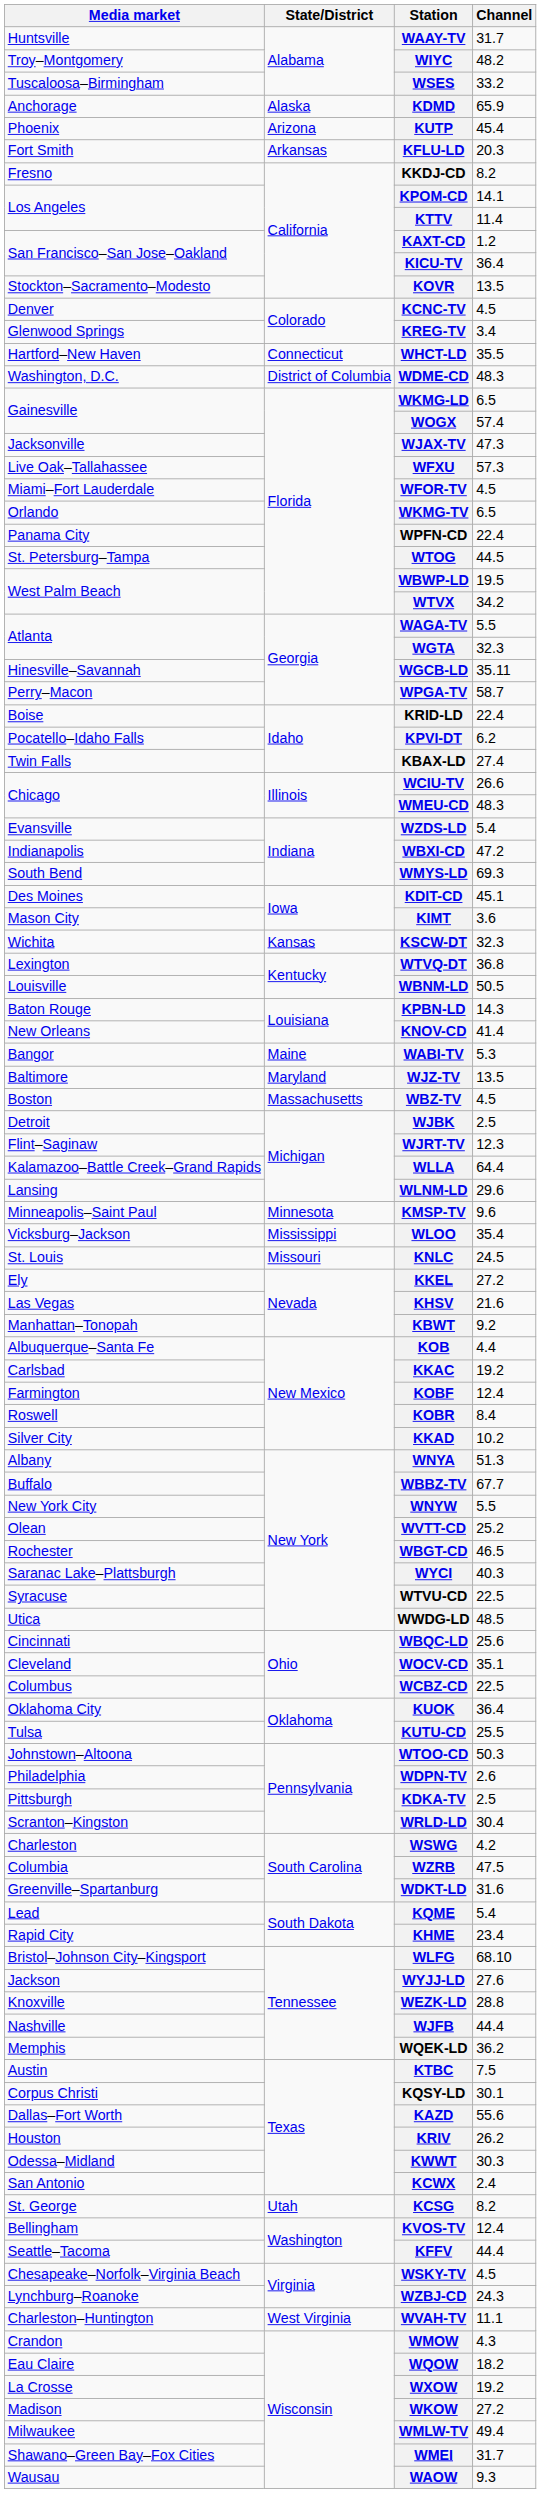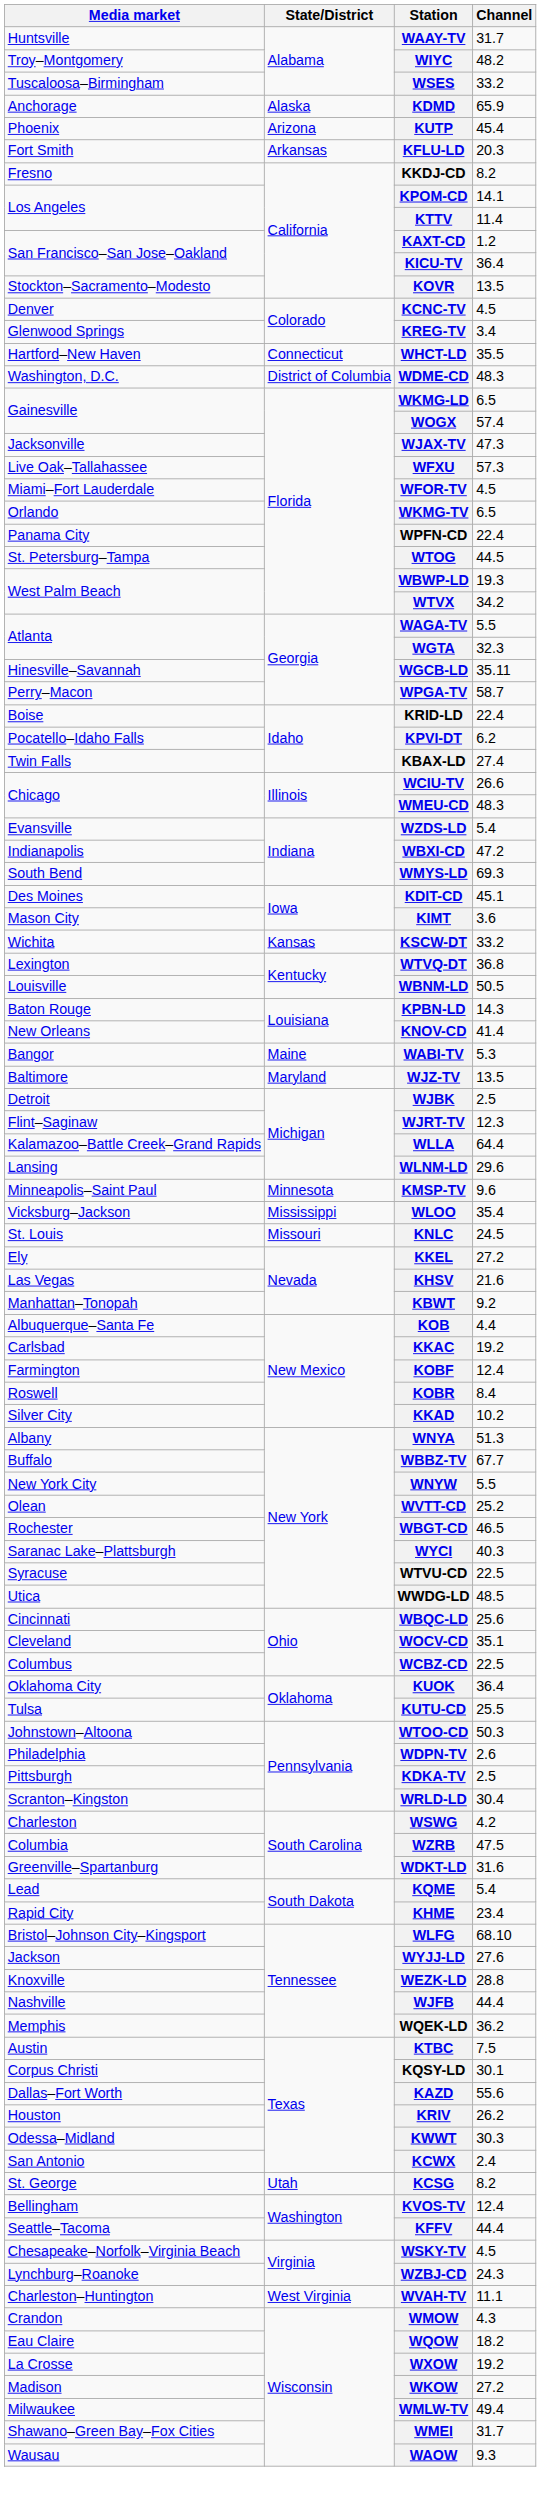 <table class="wikitable sortable">
 <tr>
 <th scope="col"><a href='#'>Media market</a></th>
 <th scope="col">State/District</th>
 <th scope="col">Station</th>
 <th scope="col">Channel</th>
 </tr>
 <tr>
 <td><a href='#'>Huntsville</a></td>
 <td rowspan="3"><a href='#'>Alabama</a></td>
 <th scope="row"><a href='#'>WAAY-TV</a></th>
 <td>31.7</td>
 </tr>
 <tr>
 <td><a href='#'>Troy</a>–<a href='#'>Montgomery</a></td>
 <th scope="row"><a href='#'>WIYC</a></th>
 <td>48.2</td>
 </tr>
 <tr>
 <td><a href='#'>Tuscaloosa</a>–<a href='#'>Birmingham</a></td>
 <th scope="row"><a href='#'>WSES</a></th>
 <td>33.2</td>
 </tr>
 <tr>
 <td><a href='#'>Anchorage</a></td>
 <td><a href='#'>Alaska</a></td>
 <th scope="row"><a href='#'>KDMD</a></th>
 <td>65.9</td>
 </tr>
 <tr>
 <td><a href='#'>Phoenix</a></td>
 <td><a href='#'>Arizona</a></td>
 <th scope="row"><a href='#'>KUTP</a></th>
 <td>45.4</td>
 </tr>
 <tr>
 <td><a href='#'>Fort Smith</a></td>
 <td><a href='#'>Arkansas</a></td>
 <th scope="row"><a href='#'>KFLU-LD</a></th>
 <td>20.3</td>
 </tr>
 <tr>
 <td><a href='#'>Fresno</a></td>
 <td rowspan="6"><a href='#'>California</a></td>
 <th scope="row">KKDJ-CD</th>
 <td>8.2</td>
 </tr>
 <tr>
 <td rowspan="2"><a href='#'>Los Angeles</a></td>
 <th scope="row"><a href='#'>KPOM-CD</a></th>
 <td>14.1</td>
 </tr>
 <tr>
 <th scope="row"><a href='#'>KTTV</a></th>
 <td>11.4</td>
 </tr>
 <tr>
 <td rowspan="2"><a href='#'>San Francisco</a>–<a href='#'>San Jose</a>–<a href='#'>Oakland</a></td>
 <th scope="row"><a href='#'>KAXT-CD</a></th>
 <td>1.2</td>
 </tr>
 <tr>
 <th scope="row"><a href='#'>KICU-TV</a></th>
 <td>36.4</td>
 </tr>
 <tr>
 <td><a href='#'>Stockton</a>–<a href='#'>Sacramento</a>–<a href='#'>Modesto</a></td>
 <th scope="row"><a href='#'>KOVR</a></th>
 <td>13.5</td>
 </tr>
 <tr>
 <td><a href='#'>Denver</a></td>
 <td rowspan="2"><a href='#'>Colorado</a></td>
 <th scope="row"><a href='#'>KCNC-TV</a></th>
 <td>4.5</td>
 </tr>
 <tr>
 <td><a href='#'>Glenwood Springs</a></td>
 <th scope="row"><a href='#'>KREG-TV</a></th>
 <td>3.4</td>
 </tr>
 <tr>
 <td><a href='#'>Hartford</a>–<a href='#'>New Haven</a></td>
 <td><a href='#'>Connecticut</a></td>
 <th scope="row"><a href='#'>WHCT-LD</a></th>
 <td>35.5</td>
 </tr>
 <tr>
 <td><a href='#'>Washington, D.C.</a></td>
 <td><a href='#'>District of Columbia</a></td>
 <th scope="row"><a href='#'>WDME-CD</a></th>
 <td>48.3</td>
 </tr>
 <tr>
 <td rowspan="2"><a href='#'>Gainesville</a></td>
 <td rowspan="10"><a href='#'>Florida</a></td>
 <th scope="row"><a href='#'>WKMG-LD</a></th>
 <td>6.5</td>
 </tr>
 <tr>
 <th scope="row"><a href='#'>WOGX</a></th>
 <td>57.4</td>
 </tr>
 <tr>
 <td><a href='#'>Jacksonville</a></td>
 <th scope="row"><a href='#'>WJAX-TV</a></th>
 <td>47.3</td>
 </tr>
 <tr>
 <td><a href='#'>Live Oak</a>–<a href='#'>Tallahassee</a></td>
 <th scope="row"><a href='#'>WFXU</a></th>
 <td>57.3</td>
 </tr>
 <tr>
 <td><a href='#'>Miami</a>–<a href='#'>Fort Lauderdale</a></td>
 <th scope="row"><a href='#'>WFOR-TV</a></th>
 <td>4.5</td>
 </tr>
 <tr>
 <td><a href='#'>Orlando</a></td>
 <th scope="row"><a href='#'>WKMG-TV</a></th>
 <td>6.5</td>
 </tr>
 <tr>
 <td><a href='#'>Panama City</a></td>
 <th scope="row">WPFN-CD</th>
 <td>22.4</td>
 </tr>
 <tr>
 <td><a href='#'>St. Petersburg</a>–<a href='#'>Tampa</a></td>
 <th scope="row"><a href='#'>WTOG</a></th>
 <td>44.5</td>
 </tr>
 <tr>
 <td rowspan="2"><a href='#'>West Palm Beach</a></td>
 <th scope="row"><a href='#'>WBWP-LD</a></th>
-<td>19.5</td>
+<td>19.3</td>
 </tr>
 <tr>
 <th scope="row"><a href='#'>WTVX</a></th>
 <td>34.2</td>
 </tr>
 <tr>
 <td rowspan="2"><a href='#'>Atlanta</a></td>
 <td rowspan="4"><a href='#'>Georgia</a></td>
 <th scope="row"><a href='#'>WAGA-TV</a></th>
 <td>5.5</td>
 </tr>
 <tr>
 <th scope="row"><a href='#'>WGTA</a></th>
 <td>32.3</td>
 </tr>
 <tr>
 <td><a href='#'>Hinesville</a>–<a href='#'>Savannah</a></td>
 <th scope="row"><a href='#'>WGCB-LD</a></th>
 <td>35.11</td>
 </tr>
 <tr>
 <td><a href='#'>Perry</a>–<a href='#'>Macon</a></td>
 <th scope="row"><a href='#'>WPGA-TV</a></th>
 <td>58.7</td>
 </tr>
 <tr>
 <td><a href='#'>Boise</a></td>
 <td rowspan="3"><a href='#'>Idaho</a></td>
 <th scope="row">KRID-LD</th>
 <td>22.4</td>
 </tr>
 <tr>
 <td><a href='#'>Pocatello</a>–<a href='#'>Idaho Falls</a></td>
 <th scope="row"><a href='#'>KPVI-DT</a></th>
 <td>6.2</td>
 </tr>
 <tr>
 <td><a href='#'>Twin Falls</a></td>
 <th scope="row">KBAX-LD</th>
 <td>27.4</td>
 </tr>
 <tr>
 <td rowspan="2"><a href='#'>Chicago</a></td>
 <td rowspan="2"><a href='#'>Illinois</a></td>
 <th scope="row"><a href='#'>WCIU-TV</a></th>
 <td>26.6</td>
 </tr>
 <tr>
 <th scope="row"><a href='#'>WMEU-CD</a></th>
 <td>48.3</td>
 </tr>
 <tr>
 <td><a href='#'>Evansville</a></td>
 <td rowspan="3"><a href='#'>Indiana</a></td>
 <th scope="row"><a href='#'>WZDS-LD</a></th>
 <td>5.4</td>
 </tr>
 <tr>
 <td><a href='#'>Indianapolis</a></td>
 <th scope="row"><a href='#'>WBXI-CD</a></th>
 <td>47.2</td>
 </tr>
 <tr>
 <td><a href='#'>South Bend</a></td>
 <th scope="row"><a href='#'>WMYS-LD</a></th>
 <td>69.3</td>
 </tr>
 <tr>
 <td><a href='#'>Des Moines</a></td>
 <td rowspan="2"><a href='#'>Iowa</a></td>
 <th scope="row"><a href='#'>KDIT-CD</a></th>
 <td>45.1</td>
 </tr>
 <tr>
 <td><a href='#'>Mason City</a></td>
 <th scope="row"><a href='#'>KIMT</a></th>
 <td>3.6</td>
 </tr>
 <tr>
 <td><a href='#'>Wichita</a></td>
 <td><a href='#'>Kansas</a></td>
 <th scope="row"><a href='#'>KSCW-DT</a></th>
-<td>32.3</td>
+<td>33.2</td>
 </tr>
 <tr>
 <td><a href='#'>Lexington</a></td>
 <td rowspan="2"><a href='#'>Kentucky</a></td>
 <th scope="row"><a href='#'>WTVQ-DT</a></th>
 <td>36.8</td>
 </tr>
 <tr>
 <td><a href='#'>Louisville</a></td>
 <th scope="row"><a href='#'>WBNM-LD</a></th>
 <td>50.5</td>
 </tr>
 <tr>
 <td><a href='#'>Baton Rouge</a></td>
 <td rowspan="2"><a href='#'>Louisiana</a></td>
 <th scope="row"><a href='#'>KPBN-LD</a></th>
 <td>14.3</td>
 </tr>
 <tr>
 <td><a href='#'>New Orleans</a></td>
 <th scope="row"><a href='#'>KNOV-CD</a></th>
 <td>41.4</td>
 </tr>
 <tr>
 <td><a href='#'>Bangor</a></td>
 <td><a href='#'>Maine</a></td>
 <th scope="row"><a href='#'>WABI-TV</a></th>
 <td>5.3</td>
 </tr>
 <tr>
 <td><a href='#'>Baltimore</a></td>
 <td><a href='#'>Maryland</a></td>
 <th scope="row"><a href='#'>WJZ-TV</a></th>
 <td>13.5</td>
-</tr>
-<tr>
-<td><a href='#'>Boston</a></td>
-<td><a href='#'>Massachusetts</a></td>
-<th scope="row"><a href='#'>WBZ-TV</a></th>
-<td>4.5</td>
 </tr>
 <tr>
 <td><a href='#'>Detroit</a></td>
 <td rowspan="4"><a href='#'>Michigan</a></td>
 <th scope="row"><a href='#'>WJBK</a></th>
 <td>2.5</td>
 </tr>
 <tr>
 <td><a href='#'>Flint</a>–<a href='#'>Saginaw</a></td>
 <th scope="row"><a href='#'>WJRT-TV</a></th>
 <td>12.3</td>
 </tr>
 <tr>
 <td><a href='#'>Kalamazoo</a>–<a href='#'>Battle Creek</a>–<a href='#'>Grand Rapids</a></td>
 <th scope="row"><a href='#'>WLLA</a></th>
 <td>64.4</td>
 </tr>
 <tr>
 <td><a href='#'>Lansing</a></td>
 <th scope="row"><a href='#'>WLNM-LD</a></th>
 <td>29.6</td>
 </tr>
 <tr>
 <td><a href='#'>Minneapolis</a>–<a href='#'>Saint Paul</a></td>
 <td><a href='#'>Minnesota</a></td>
 <th scope="row"><a href='#'>KMSP-TV</a></th>
 <td>9.6</td>
 </tr>
 <tr>
 <td><a href='#'>Vicksburg</a>–<a href='#'>Jackson</a></td>
 <td><a href='#'>Mississippi</a></td>
 <th scope="row"><a href='#'>WLOO</a></th>
 <td>35.4</td>
 </tr>
 <tr>
 <td><a href='#'>St. Louis</a></td>
 <td><a href='#'>Missouri</a></td>
 <th scope="row"><a href='#'>KNLC</a></th>
 <td>24.5</td>
 </tr>
 <tr>
 <td><a href='#'>Ely</a></td>
 <td rowspan="3"><a href='#'>Nevada</a></td>
 <th scope="row"><a href='#'>KKEL</a></th>
 <td>27.2</td>
 </tr>
 <tr>
 <td><a href='#'>Las Vegas</a></td>
 <th scope="row"><a href='#'>KHSV</a></th>
 <td>21.6</td>
 </tr>
 <tr>
 <td><a href='#'>Manhattan</a>–<a href='#'>Tonopah</a></td>
 <th scope="row"><a href='#'>KBWT</a></th>
 <td>9.2</td>
 </tr>
 <tr>
 <td><a href='#'>Albuquerque</a>–<a href='#'>Santa Fe</a></td>
 <td rowspan="5"><a href='#'>New Mexico</a></td>
 <th scope="row"><a href='#'>KOB</a></th>
 <td>4.4</td>
 </tr>
 <tr>
 <td><a href='#'>Carlsbad</a></td>
 <th scope="row"><a href='#'>KKAC</a></th>
 <td>19.2</td>
 </tr>
 <tr>
 <td><a href='#'>Farmington</a></td>
 <th scope="row"><a href='#'>KOBF</a></th>
 <td>12.4</td>
 </tr>
 <tr>
 <td><a href='#'>Roswell</a></td>
 <th scope="row"><a href='#'>KOBR</a></th>
 <td>8.4</td>
 </tr>
 <tr>
 <td><a href='#'>Silver City</a></td>
 <th scope="row"><a href='#'>KKAD</a></th>
 <td>10.2</td>
 </tr>
 <tr>
 <td><a href='#'>Albany</a></td>
 <td rowspan="8"><a href='#'>New York</a></td>
 <th scope="row"><a href='#'>WNYA</a></th>
 <td>51.3</td>
 </tr>
 <tr>
 <td><a href='#'>Buffalo</a></td>
 <th scope="row"><a href='#'>WBBZ-TV</a></th>
 <td>67.7</td>
 </tr>
 <tr>
 <td><a href='#'>New York City</a></td>
 <th scope="row"><a href='#'>WNYW</a></th>
 <td>5.5</td>
 </tr>
 <tr>
 <td><a href='#'>Olean</a></td>
 <th scope="row"><a href='#'>WVTT-CD</a></th>
 <td>25.2</td>
 </tr>
 <tr>
 <td><a href='#'>Rochester</a></td>
 <th scope="row"><a href='#'>WBGT-CD</a></th>
 <td>46.5</td>
 </tr>
 <tr>
 <td><a href='#'>Saranac Lake</a>–<a href='#'>Plattsburgh</a></td>
 <th scope="row"><a href='#'>WYCI</a></th>
 <td>40.3</td>
 </tr>
 <tr>
 <td><a href='#'>Syracuse</a></td>
 <th scope="row">WTVU-CD</th>
 <td>22.5</td>
 </tr>
 <tr>
 <td><a href='#'>Utica</a></td>
 <th scope="row">WWDG-LD</th>
 <td>48.5</td>
 </tr>
 <tr>
 <td><a href='#'>Cincinnati</a></td>
 <td rowspan="3"><a href='#'>Ohio</a></td>
 <th scope="row"><a href='#'>WBQC-LD</a></th>
 <td>25.6</td>
 </tr>
 <tr>
 <td><a href='#'>Cleveland</a></td>
 <th scope="row"><a href='#'>WOCV-CD</a></th>
 <td>35.1</td>
 </tr>
 <tr>
 <td><a href='#'>Columbus</a></td>
 <th scope="row"><a href='#'>WCBZ-CD</a></th>
 <td>22.5</td>
 </tr>
 <tr>
 <td><a href='#'>Oklahoma City</a></td>
 <td rowspan="2"><a href='#'>Oklahoma</a></td>
 <th scope="row"><a href='#'>KUOK</a></th>
 <td>36.4</td>
 </tr>
 <tr>
 <td><a href='#'>Tulsa</a></td>
 <th scope="row"><a href='#'>KUTU-CD</a></th>
 <td>25.5</td>
 </tr>
 <tr>
 <td><a href='#'>Johnstown</a>–<a href='#'>Altoona</a></td>
 <td rowspan="4"><a href='#'>Pennsylvania</a></td>
 <th scope="row"><a href='#'>WTOO-CD</a></th>
 <td>50.3</td>
 </tr>
 <tr>
 <td><a href='#'>Philadelphia</a></td>
 <th scope="row"><a href='#'>WDPN-TV</a></th>
 <td>2.6</td>
 </tr>
 <tr>
 <td><a href='#'>Pittsburgh</a></td>
 <th scope="row"><a href='#'>KDKA-TV</a></th>
 <td>2.5</td>
 </tr>
 <tr>
 <td><a href='#'>Scranton</a>–<a href='#'>Kingston</a></td>
 <th scope="row"><a href='#'>WRLD-LD</a></th>
 <td>30.4</td>
 </tr>
 <tr>
 <td><a href='#'>Charleston</a></td>
 <td rowspan="3"><a href='#'>South Carolina</a></td>
 <th scope="row"><a href='#'>WSWG</a></th>
 <td>4.2</td>
 </tr>
 <tr>
 <td><a href='#'>Columbia</a></td>
 <th scope="row"><a href='#'>WZRB</a></th>
 <td>47.5</td>
 </tr>
 <tr>
 <td><a href='#'>Greenville</a>–<a href='#'>Spartanburg</a></td>
 <th scope="row"><a href='#'>WDKT-LD</a></th>
 <td>31.6</td>
 </tr>
 <tr>
 <td><a href='#'>Lead</a></td>
 <td rowspan="2"><a href='#'>South Dakota</a></td>
 <th scope="row"><a href='#'>KQME</a></th>
 <td>5.4</td>
 </tr>
 <tr>
 <td><a href='#'>Rapid City</a></td>
 <th scope="row"><a href='#'>KHME</a></th>
 <td>23.4</td>
 </tr>
 <tr>
 <td><a href='#'>Bristol</a>–<a href='#'>Johnson City</a>–<a href='#'>Kingsport</a></td>
 <td rowspan="5"><a href='#'>Tennessee</a></td>
 <th scope="row"><a href='#'>WLFG</a></th>
 <td>68.10</td>
 </tr>
 <tr>
 <td><a href='#'>Jackson</a></td>
 <th scope="row"><a href='#'>WYJJ-LD</a></th>
 <td>27.6</td>
 </tr>
 <tr>
 <td><a href='#'>Knoxville</a></td>
 <th scope="row"><a href='#'>WEZK-LD</a></th>
 <td>28.8</td>
 </tr>
 <tr>
 <td><a href='#'>Nashville</a></td>
 <th scope="row"><a href='#'>WJFB</a></th>
 <td>44.4</td>
 </tr>
 <tr>
 <td><a href='#'>Memphis</a></td>
 <th scope="row">WQEK-LD</th>
 <td>36.2</td>
 </tr>
 <tr>
 <td><a href='#'>Austin</a></td>
 <td rowspan="6"><a href='#'>Texas</a></td>
 <th scope="row"><a href='#'>KTBC</a></th>
 <td>7.5</td>
 </tr>
 <tr>
 <td><a href='#'>Corpus Christi</a></td>
 <th scope="row">KQSY-LD</th>
 <td>30.1</td>
 </tr>
 <tr>
 <td><a href='#'>Dallas</a>–<a href='#'>Fort Worth</a></td>
 <th scope="row"><a href='#'>KAZD</a></th>
 <td>55.6</td>
 </tr>
 <tr>
 <td><a href='#'>Houston</a></td>
 <th scope="row"><a href='#'>KRIV</a></th>
 <td>26.2</td>
 </tr>
 <tr>
 <td><a href='#'>Odessa</a>–<a href='#'>Midland</a></td>
 <th scope="row"><a href='#'>KWWT</a></th>
 <td>30.3</td>
 </tr>
 <tr>
 <td><a href='#'>San Antonio</a></td>
 <th scope="row"><a href='#'>KCWX</a></th>
 <td>2.4</td>
 </tr>
 <tr>
 <td><a href='#'>St. George</a></td>
 <td><a href='#'>Utah</a></td>
 <th scope="row"><a href='#'>KCSG</a></th>
 <td>8.2</td>
 </tr>
 <tr>
 <td><a href='#'>Bellingham</a></td>
 <td rowspan="2"><a href='#'>Washington</a></td>
 <th scope="row"><a href='#'>KVOS-TV</a></th>
 <td>12.4</td>
 </tr>
 <tr>
 <td><a href='#'>Seattle</a>–<a href='#'>Tacoma</a></td>
 <th scope="row"><a href='#'>KFFV</a></th>
 <td>44.4</td>
 </tr>
 <tr>
 <td><a href='#'>Chesapeake</a>–<a href='#'>Norfolk</a>–<a href='#'>Virginia Beach</a></td>
 <td rowspan="2"><a href='#'>Virginia</a></td>
 <th scope="row"><a href='#'>WSKY-TV</a></th>
 <td>4.5</td>
 </tr>
 <tr>
 <td><a href='#'>Lynchburg</a>–<a href='#'>Roanoke</a></td>
 <th scope="row"><a href='#'>WZBJ-CD</a></th>
 <td>24.3</td>
 </tr>
 <tr>
 <td><a href='#'>Charleston</a>–<a href='#'>Huntington</a></td>
 <td><a href='#'>West Virginia</a></td>
 <th scope="row"><a href='#'>WVAH-TV</a></th>
 <td>11.1</td>
 </tr>
 <tr>
 <td><a href='#'>Crandon</a></td>
 <td rowspan="7"><a href='#'>Wisconsin</a></td>
 <th scope="row"><a href='#'>WMOW</a></th>
 <td>4.3</td>
 </tr>
 <tr>
 <td><a href='#'>Eau Claire</a></td>
 <th scope="row"><a href='#'>WQOW</a></th>
 <td>18.2</td>
 </tr>
 <tr>
 <td><a href='#'>La Crosse</a></td>
 <th scope="row"><a href='#'>WXOW</a></th>
 <td>19.2</td>
 </tr>
 <tr>
 <td><a href='#'>Madison</a></td>
 <th scope="row"><a href='#'>WKOW</a></th>
 <td>27.2</td>
 </tr>
 <tr>
 <td><a href='#'>Milwaukee</a></td>
 <th scope="row"><a href='#'>WMLW-TV</a></th>
 <td>49.4</td>
 </tr>
 <tr>
 <td><a href='#'>Shawano</a>–<a href='#'>Green Bay</a>–<a href='#'>Fox Cities</a></td>
 <th scope="row"><a href='#'>WMEI</a></th>
 <td>31.7</td>
 </tr>
 <tr>
 <td><a href='#'>Wausau</a></td>
 <th scope="row"><a href='#'>WAOW</a></th>
 <td>9.3</td>
 </tr>
 </table>
